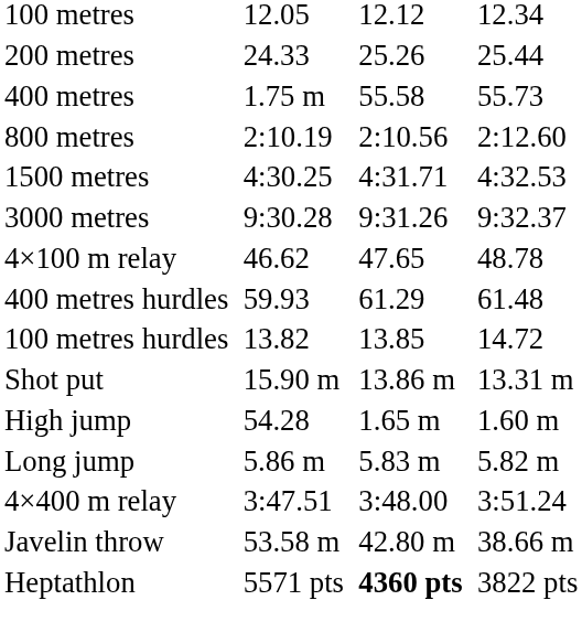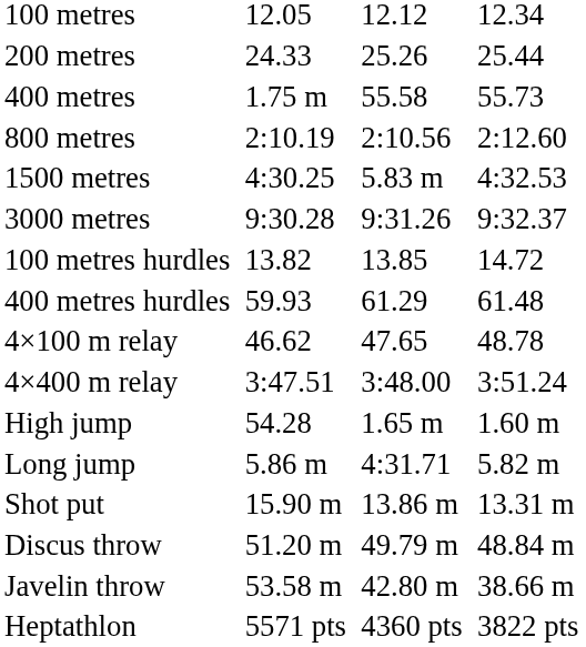 <table>
 <tr>
 <td>100 metres</td>
 <td></td>
 <td>12.05</td>
 <td></td>
 <td>12.12</td>
 <td></td>
 <td>12.34</td>
 </tr>
 <tr>
 <td>200 metres</td>
 <td></td>
 <td>24.33</td>
 <td></td>
 <td>25.26</td>
 <td></td>
 <td>25.44</td>
 </tr>
 <tr>
 <td>400 metres</td>
 <td></td>
 <td>1.75 m</td>
 <td></td>
 <td>55.58</td>
 <td></td>
 <td>55.73</td>
 </tr>
 <tr>
 <td>800 metres</td>
 <td></td>
 <td>2:10.19</td>
 <td></td>
 <td>2:10.56</td>
 <td></td>
 <td>2:12.60</td>
 </tr>
 <tr>
 <td>1500 metres</td>
 <td></td>
 <td>4:30.25</td>
 <td></td>
-<td>4:31.71</td>
+<td>5.83 m</td>
 <td></td>
 <td>4:32.53</td>
 </tr>
 <tr>
 <td>3000 metres</td>
 <td></td>
 <td>9:30.28</td>
 <td></td>
 <td>9:31.26</td>
 <td></td>
 <td>9:32.37</td>
 </tr>
 <tr>
-<td>4×100 m relay</td>
+<td>100 metres hurdles</td>
 <td></td>
-<td>46.62</td>
+<td>13.82</td>
 <td></td>
-<td>47.65</td>
+<td>13.85</td>
 <td></td>
-<td>48.78</td>
+<td>14.72</td>
 </tr>
 <tr>
 <td>400 metres hurdles</td>
 <td></td>
 <td>59.93</td>
 <td></td>
 <td>61.29</td>
 <td></td>
 <td>61.48</td>
 </tr>
 <tr>
-<td>100 metres hurdles</td>
+<td>4×100 m relay</td>
 <td></td>
-<td>13.82</td>
+<td>46.62</td>
 <td></td>
-<td>13.85</td>
+<td>47.65</td>
 <td></td>
-<td>14.72</td>
+<td>48.78</td>
 </tr>
 <tr>
-<td>Shot put</td>
+<td>4×400 m relay</td>
 <td></td>
-<td>15.90 m</td>
+<td>3:47.51</td>
 <td></td>
-<td>13.86 m</td>
+<td>3:48.00</td>
 <td></td>
-<td>13.31 m</td>
+<td>3:51.24</td>
 </tr>
 <tr>
 <td>High jump</td>
 <td></td>
 <td>54.28</td>
 <td></td>
 <td>1.65 m</td>
 <td></td>
 <td>1.60 m</td>
 </tr>
 <tr>
 <td>Long jump</td>
 <td></td>
 <td>5.86 m</td>
 <td></td>
-<td>5.83 m</td>
+<td>4:31.71</td>
 <td></td>
 <td>5.82 m</td>
 </tr>
 <tr>
-<td>4×400 m relay</td>
+<td>Shot put</td>
 <td></td>
-<td>3:47.51</td>
+<td>15.90 m</td>
 <td></td>
-<td>3:48.00</td>
+<td>13.86 m</td>
 <td></td>
-<td>3:51.24</td>
+<td>13.31 m</td>
+</tr>
+<tr>
+<td>Discus throw</td>
+<td></td>
+<td>51.20 m</td>
+<td></td>
+<td>49.79 m</td>
+<td></td>
+<td>48.84 m</td>
 </tr>
 <tr>
 <td>Javelin throw</td>
 <td></td>
 <td>53.58 m</td>
 <td></td>
 <td>42.80 m</td>
 <td></td>
 <td>38.66 m</td>
 </tr>
 <tr>
 <td>Heptathlon</td>
 <td></td>
 <td>5571 pts</td>
 <td></td>
-<td><strong>4360 pts</strong></td>
+<td>4360 pts</td>
 <td></td>
 <td>3822 pts</td>
 </tr>
 </table>
